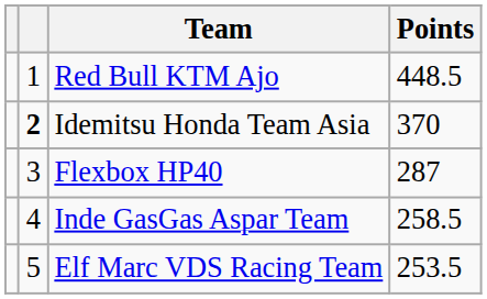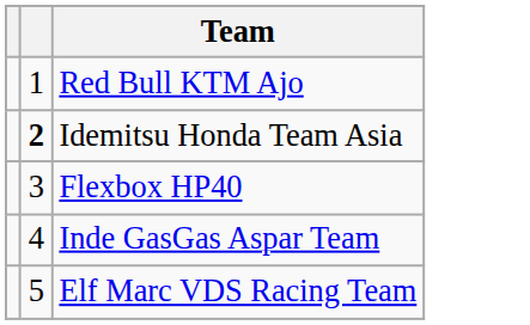 <table class="wikitable" style="font-size: 85%;">
 <tr>
 <th></th>
 <th></th>
 <th>Team</th>
-<th>Points</th>
 </tr>
 <tr>
 <td></td>
 <td align=center>1</td>
 <td> <a href='#'>Red Bull KTM Ajo</a></td>
-<td align=left>448.5</td>
 </tr>
 <tr>
 <td></td>
 <td align=center><strong>2</strong></td>
 <td> Idemitsu Honda Team Asia</td>
-<td align=left>370</td>
 </tr>
 <tr>
 <td></td>
 <td align=center>3</td>
 <td> <a href='#'>Flexbox HP40</a></td>
-<td align=left>287</td>
 </tr>
 <tr>
 <td></td>
 <td align=center>4</td>
 <td> <a href='#'>Inde GasGas Aspar Team</a></td>
-<td align=left>258.5</td>
 </tr>
 <tr>
 <td></td>
 <td align=center>5</td>
 <td> <a href='#'>Elf Marc VDS Racing Team</a></td>
-<td align=left>253.5</td>
 </tr>
 </table>
